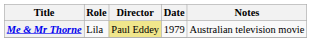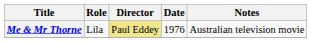 <table class="wikitable plainrowheaders sortable">
 <tr>
 <th scope="col">Title</th>
 <th scope="col" class="unsortable">Role</th>
 <th scope="col">Director</th>
 <th scope="col">Date</th>
 <th scope="col" class="unsortable">Notes</th>
 </tr>
 <tr>
 <th scope="row"><em><a href='#'>Me & Mr Thorne</a></em></th>
 <td>Lila</td>
 <td style="background: khaki;">Paul Eddey</td>
-<td>1979</td>
+<td>1976</td>
 <td>Australian television movie</td>
 </tr>
 <tr>
 </tr>
 </table>
